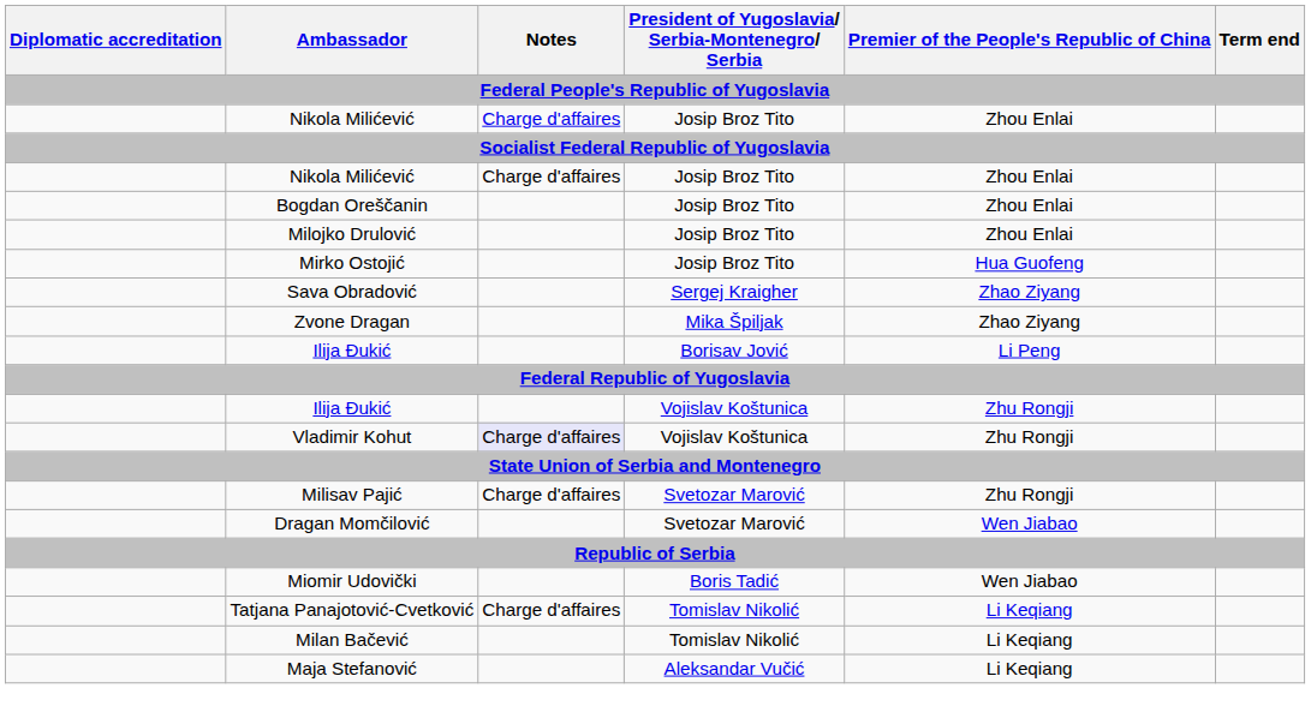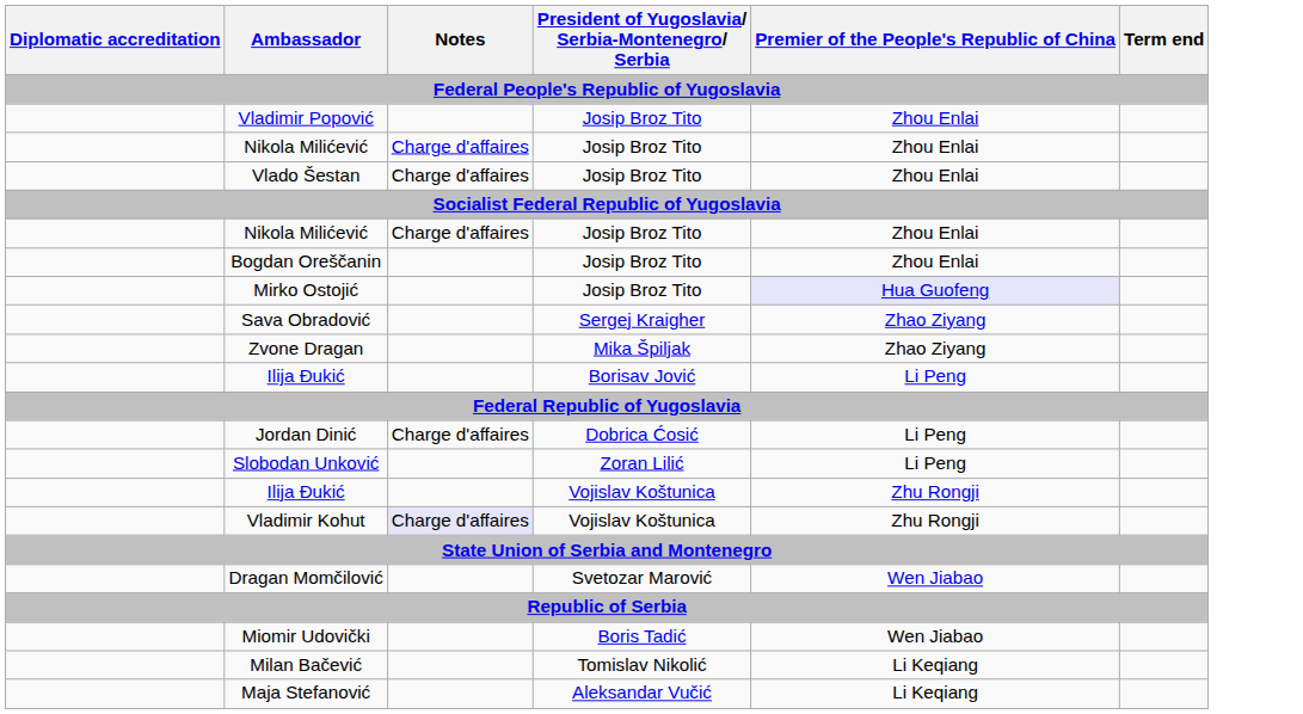 <table class="wikitable sortable" style="text-align:center;">
 <tr>
 <th><a href='#'>Diplomatic accreditation</a></th>
 <th><a href='#'>Ambassador</a></th>
 <th>Notes</th>
 <th><a href='#'>President of Yugoslavia</a>/<br><a href='#'>Serbia-Montenegro</a>/<br><a href='#'>Serbia</a></th>
 <th><a href='#'>Premier of the People's Republic of China</a></th>
 <th>Term end</th>
 </tr>
 <tr>
 <td colspan="6" style="background: silver;"><strong><a href='#'>Federal People's Republic of Yugoslavia</a></strong></td>
 </tr>
 <tr>
 <td></td>
+<td><a href='#'>Vladimir Popović</a></td>
+<td></td>
+<td><a href='#'>Josip Broz Tito</a></td>
+<td><a href='#'>Zhou Enlai</a></td>
+<td></td>
+</tr>
+<tr>
+<td></td>
 <td>Nikola Milićević</td>
 <td><a href='#'>Charge d'affaires</a></td>
+<td>Josip Broz Tito</td>
+<td>Zhou Enlai</td>
+<td></td>
+</tr>
+<tr>
+<td></td>
+<td>Vlado Šestan</td>
+<td>Charge d'affaires</td>
 <td>Josip Broz Tito</td>
 <td>Zhou Enlai</td>
 <td></td>
 </tr>
 <tr>
 <td colspan="6" style="background: silver;"><strong><a href='#'>Socialist Federal Republic of Yugoslavia</a></strong></td>
 </tr>
 <tr>
 <td></td>
 <td>Nikola Milićević</td>
 <td>Charge d'affaires</td>
 <td>Josip Broz Tito</td>
 <td>Zhou Enlai</td>
 <td></td>
 </tr>
 <tr>
 <td></td>
 <td>Bogdan Oreščanin</td>
 <td></td>
 <td>Josip Broz Tito</td>
 <td>Zhou Enlai</td>
 <td></td>
 </tr>
 <tr>
 <td></td>
-<td>Milojko Drulović</td>
-<td></td>
-<td>Josip Broz Tito</td>
-<td>Zhou Enlai</td>
-<td></td>
-</tr>
-<tr>
-<td></td>
 <td>Mirko Ostojić</td>
 <td></td>
 <td>Josip Broz Tito</td>
-<td><a href='#'>Hua Guofeng</a></td>
+<td style="background: lavender;"><a href='#'>Hua Guofeng</a></td>
 <td></td>
 </tr>
 <tr>
 <td></td>
 <td>Sava Obradović</td>
 <td></td>
 <td><a href='#'>Sergej Kraigher</a></td>
 <td><a href='#'>Zhao Ziyang</a></td>
 <td></td>
 </tr>
 <tr>
 <td></td>
 <td>Zvone Dragan</td>
 <td></td>
 <td><a href='#'>Mika Špiljak</a></td>
 <td>Zhao Ziyang</td>
 <td></td>
 </tr>
 <tr>
 <td></td>
 <td><a href='#'>Ilija Đukić</a></td>
 <td></td>
 <td><a href='#'>Borisav Jović</a></td>
 <td><a href='#'>Li Peng</a></td>
 <td></td>
 </tr>
 <tr>
 <td colspan="6" style="background: silver;"><strong><a href='#'>Federal Republic of Yugoslavia</a></strong></td>
 </tr>
 <tr>
 <td></td>
+<td>Jordan Dinić</td>
+<td>Charge d'affaires</td>
+<td><a href='#'>Dobrica Ćosić</a></td>
+<td>Li Peng</td>
+<td></td>
+</tr>
+<tr>
+<td></td>
+<td><a href='#'>Slobodan Unković</a></td>
+<td></td>
+<td><a href='#'>Zoran Lilić</a></td>
+<td>Li Peng</td>
+<td></td>
+</tr>
+<tr>
+<td></td>
 <td><a href='#'>Ilija Đukić</a></td>
 <td></td>
 <td><a href='#'>Vojislav Koštunica</a></td>
 <td><a href='#'>Zhu Rongji</a></td>
 <td></td>
 </tr>
 <tr>
 <td></td>
 <td>Vladimir Kohut</td>
 <td style="background: lavender;">Charge d'affaires</td>
 <td>Vojislav Koštunica</td>
 <td>Zhu Rongji</td>
 <td></td>
 </tr>
 <tr>
 <td colspan="6" style="background: silver;"><strong><a href='#'>State Union of Serbia and Montenegro</a></strong></td>
-</tr>
-<tr>
-<td></td>
-<td>Milisav Pajić</td>
-<td>Charge d'affaires</td>
-<td><a href='#'>Svetozar Marović</a></td>
-<td>Zhu Rongji</td>
-<td></td>
 </tr>
 <tr>
 <td></td>
 <td>Dragan Momčilović</td>
 <td></td>
 <td>Svetozar Marović</td>
 <td><a href='#'>Wen Jiabao</a></td>
 <td></td>
 </tr>
 <tr>
 <td colspan="6" style="background: silver;"><strong><a href='#'>Republic of Serbia</a></strong></td>
 </tr>
 <tr>
 <td></td>
 <td>Miomir Udovički</td>
 <td></td>
 <td><a href='#'>Boris Tadić</a></td>
 <td>Wen Jiabao</td>
 <td></td>
 </tr>
 <tr>
 <td></td>
-<td>Tatjana Panajotović-Cvetković</td>
-<td>Charge d'affaires</td>
-<td><a href='#'>Tomislav Nikolić</a></td>
-<td><a href='#'>Li Keqiang</a></td>
-<td></td>
-</tr>
-<tr>
-<td></td>
 <td>Milan Bačević</td>
 <td></td>
 <td>Tomislav Nikolić</td>
 <td>Li Keqiang</td>
 <td></td>
 </tr>
 <tr>
 <td></td>
 <td>Maja Stefanović</td>
 <td></td>
 <td><a href='#'>Aleksandar Vučić</a></td>
 <td>Li Keqiang</td>
 <td></td>
 </tr>
 </table>
